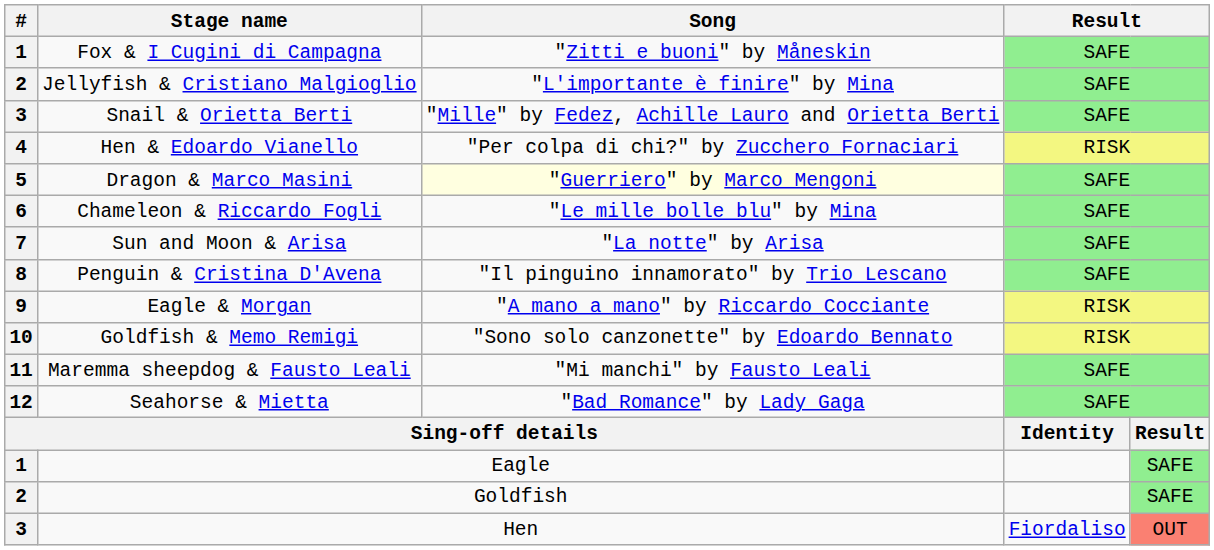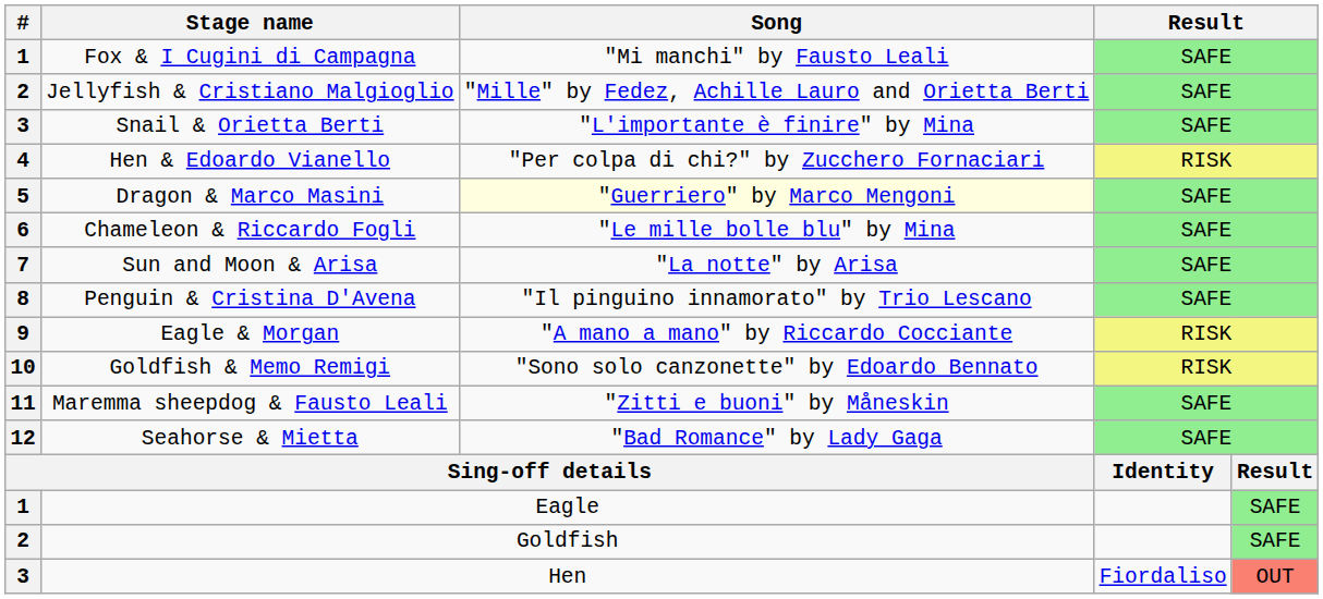 <table class="wikitable plainrowheaders" style="text-align: center;">
 <tr>
 <th>#</th>
 <th>Stage name</th>
 <th>Song</th>
 <th colspan=2>Result</th>
 </tr>
 <tr>
 <th>1</th>
 <td>Fox & <a href='#'>I Cugini di Campagna</a></td>
-<td>"<a href='#'>Zitti e buoni</a>" by <a href='#'>Måneskin</a></td>
+<td>"Mi manchi" by  <a href='#'>Fausto Leali</a></td>
 <td colspan="2" bgcolor=lightgreen>SAFE</td>
 </tr>
 <tr>
 <th>2</th>
 <td>Jellyfish & <a href='#'>Cristiano Malgioglio</a></td>
-<td>"<a href='#'>L'importante è finire</a>" by <a href='#'>Mina</a></td>
+<td>"<a href='#'>Mille</a>" by <a href='#'>Fedez</a>, <a href='#'>Achille Lauro</a> and <a href='#'>Orietta Berti</a></td>
 <td colspan="2" bgcolor=lightgreen>SAFE</td>
 </tr>
 <tr>
 <th>3</th>
 <td>Snail & <a href='#'>Orietta Berti</a></td>
-<td>"<a href='#'>Mille</a>" by <a href='#'>Fedez</a>, <a href='#'>Achille Lauro</a> and <a href='#'>Orietta Berti</a></td>
+<td>"<a href='#'>L'importante è finire</a>" by <a href='#'>Mina</a></td>
 <td colspan="2" bgcolor=lightgreen>SAFE</td>
 </tr>
 <tr>
 <th>4</th>
 <td>Hen & <a href='#'>Edoardo Vianello</a></td>
 <td>"Per colpa di chi?" by <a href='#'>Zucchero Fornaciari</a></td>
 <td colspan="2" bgcolor="#F3F781">RISK</td>
 </tr>
 <tr>
 <th>5</th>
 <td>Dragon & <a href='#'>Marco Masini</a></td>
 <td style="background: lightyellow;">"<a href='#'>Guerriero</a>" by <a href='#'>Marco Mengoni</a></td>
 <td colspan="2" bgcolor=lightgreen>SAFE</td>
 </tr>
 <tr>
 <th>6</th>
 <td>Chameleon & <a href='#'>Riccardo Fogli</a></td>
 <td>"<a href='#'>Le mille bolle blu</a>" by <a href='#'>Mina</a></td>
 <td colspan="2" bgcolor=lightgreen>SAFE</td>
 </tr>
 <tr>
 <th>7</th>
 <td>Sun and Moon & <a href='#'>Arisa</a></td>
 <td>"<a href='#'>La notte</a>" by <a href='#'>Arisa</a></td>
 <td colspan="2" bgcolor=lightgreen>SAFE</td>
 </tr>
 <tr>
 <th>8</th>
 <td>Penguin & <a href='#'>Cristina D'Avena</a></td>
 <td>"Il pinguino innamorato" by <a href='#'>Trio Lescano</a></td>
 <td colspan="2" bgcolor=lightgreen>SAFE</td>
 </tr>
 <tr>
 <th>9</th>
 <td>Eagle & <a href='#'>Morgan</a></td>
 <td>"<a href='#'>A mano a mano</a>" by <a href='#'>Riccardo Cocciante</a></td>
 <td colspan="2" bgcolor="#F3F781">RISK</td>
 </tr>
 <tr>
 <th>10</th>
 <td>Goldfish & <a href='#'>Memo Remigi</a></td>
 <td>"Sono solo canzonette" by <a href='#'>Edoardo Bennato</a></td>
 <td colspan="2" bgcolor="#F3F781">RISK</td>
 </tr>
 <tr>
 <th>11</th>
 <td>Maremma sheepdog & <a href='#'>Fausto Leali</a></td>
-<td>"Mi manchi" by  <a href='#'>Fausto Leali</a></td>
+<td>"<a href='#'>Zitti e buoni</a>" by <a href='#'>Måneskin</a></td>
 <td colspan="2" bgcolor=lightgreen>SAFE</td>
 </tr>
 <tr>
 <th>12</th>
 <td>Seahorse & <a href='#'>Mietta</a></td>
 <td>"<a href='#'>Bad Romance</a>" by <a href='#'>Lady Gaga</a></td>
 <td colspan="2" bgcolor=lightgreen>SAFE</td>
 </tr>
 <tr>
 <th colspan="3">Sing-off details</th>
 <th>Identity</th>
 <th>Result</th>
 </tr>
 <tr>
 <th>1</th>
 <td colspan="2">Eagle</td>
 <td></td>
 <td bgcolor=lightgreen>SAFE</td>
 </tr>
 <tr>
 <th>2</th>
 <td colspan="2">Goldfish</td>
 <td></td>
 <td bgcolor=lightgreen>SAFE</td>
 </tr>
 <tr>
 <th>3</th>
 <td colspan="2">Hen</td>
 <td><a href='#'>Fiordaliso</a></td>
 <td bgcolor=salmon>OUT</td>
 </tr>
 </table>
